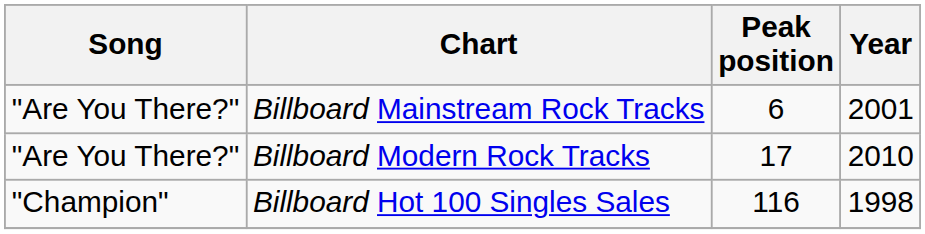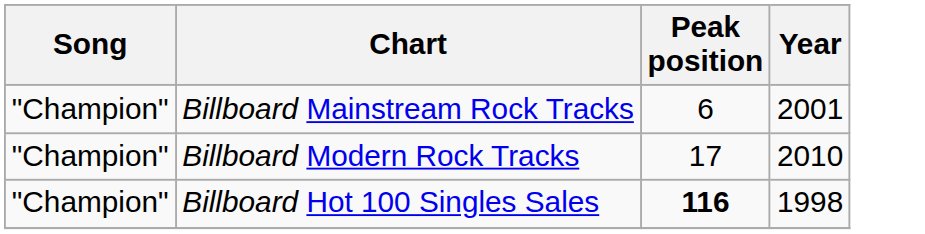 <table class="wikitable">
 <tr>
 <th align="left">Song</th>
 <th align="left">Chart</th>
 <th align="left">Peak<br>position</th>
 <th align="left">Year</th>
 </tr>
 <tr>
-<td align="left">"Are You There?"</td>
+<td align="left">"Champion"</td>
 <td align="left"><em>Billboard</em> <a href='#'>Mainstream Rock Tracks</a></td>
 <td align="center">6</td>
 <td align="center">2001</td>
 </tr>
 <tr>
-<td align="left">"Are You There?"</td>
+<td align="left">"Champion"</td>
 <td align="left"><em>Billboard</em> <a href='#'>Modern Rock Tracks</a></td>
 <td align="center">17</td>
 <td align="center">2010</td>
 </tr>
 <tr>
 <td align="left">"Champion"</td>
 <td align="left"><em>Billboard</em> <a href='#'>Hot 100 Singles Sales</a></td>
-<td align="center">116</td>
+<td align="center"><strong>116</strong></td>
 <td align="center">1998</td>
 </tr>
 <tr>
 </tr>
 </table>
